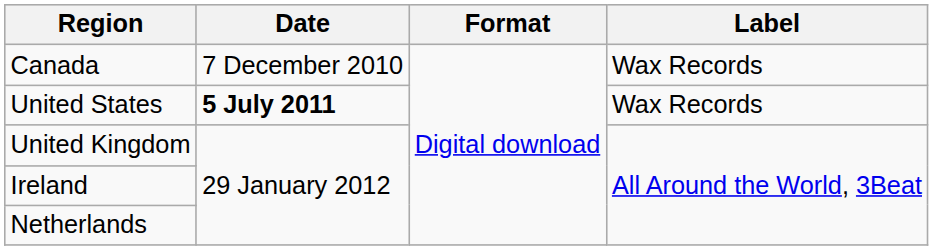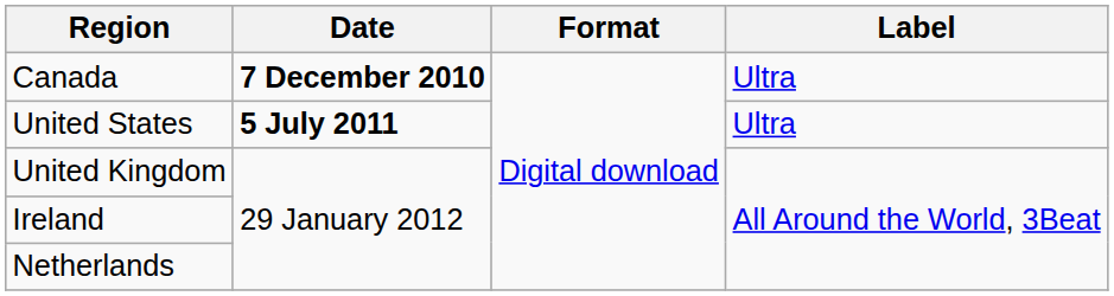 <table class=wikitable>
 <tr>
 <th>Region</th>
 <th>Date</th>
 <th>Format</th>
 <th>Label</th>
 </tr>
 <tr>
 <td>Canada</td>
-<td>7 December 2010</td>
+<td><strong>7 December 2010</strong></td>
 <td rowspan=5><a href='#'>Digital download</a></td>
-<td>Wax Records</td>
+<td><a href='#'>Ultra</a></td>
 </tr>
 <tr>
 <td>United States</td>
 <td><strong>5 July 2011</strong></td>
-<td>Wax Records</td>
+<td><a href='#'>Ultra</a></td>
 </tr>
 <tr>
 <td>United Kingdom</td>
 <td rowspan=3>29 January 2012</td>
 <td rowspan=3><a href='#'>All Around the World</a>, <a href='#'>3Beat</a></td>
 </tr>
 <tr>
 <td>Ireland</td>
 </tr>
 <tr>
 <td>Netherlands</td>
 </tr>
 </table>
